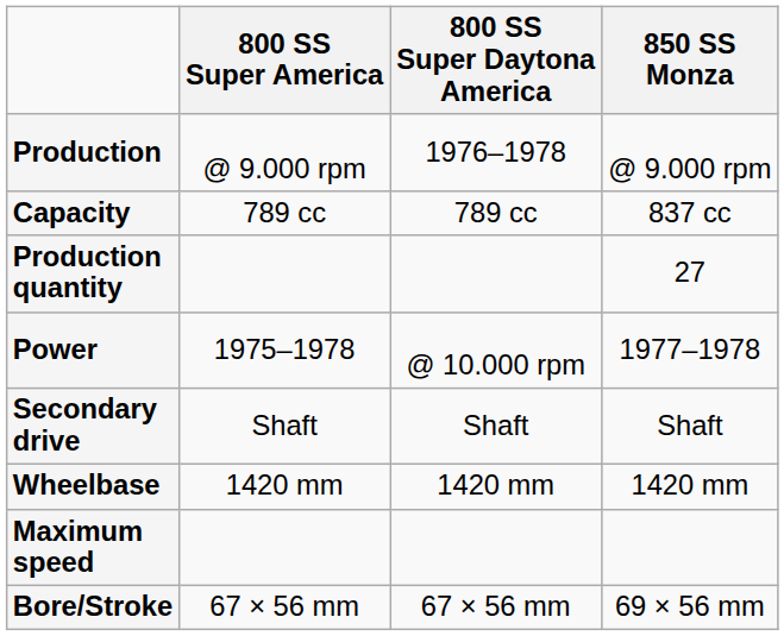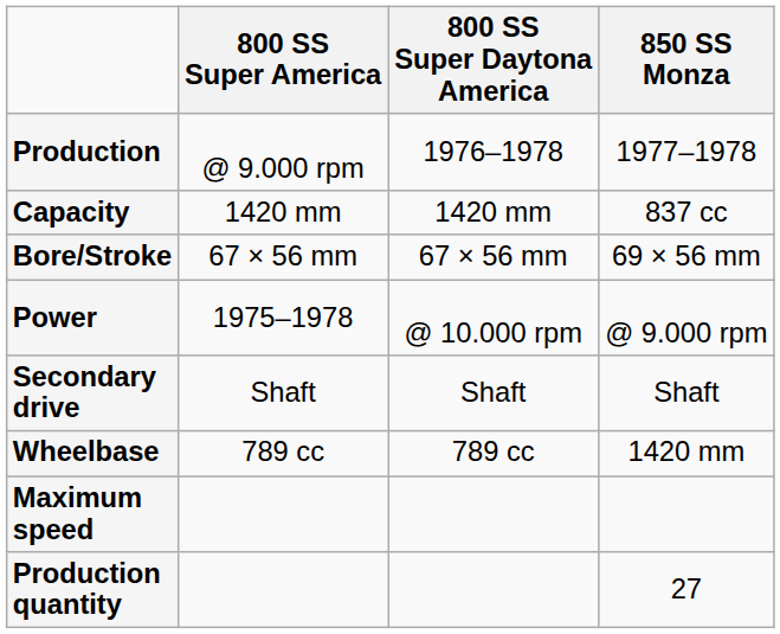 <table class="wikitable" style="float: right;">
 <tr>
 <td></td>
 <th>800 SS <br>Super America</th>
 <th>800 SS<br>Super Daytona <br>America</th>
 <th>850 SS <br>Monza</th>
 </tr>
 <tr align="center">
 <td align="left" style="background:#F5F5F5"><strong>Production</strong></td>
 <td> <br>@ 9.000 rpm</td>
 <td>1976–1978</td>
-<td> <br>@ 9.000 rpm</td>
+<td>1977–1978</td>
 </tr>
 <tr align="center">
 <td align="left" style="background:#F5F5F5"><strong>Capacity</strong></td>
-<td>789 cc</td>
-<td>789 cc</td>
+<td>1420 mm</td>
+<td>1420 mm</td>
 <td>837 cc</td>
 </tr>
 <tr align="center">
-<td align="left" style="background:#F5F5F5"><strong>Production<br>quantity</strong></td>
-<td></td>
-<td></td>
-<td>27</td>
+<td align="left" style="background:#F5F5F5"><strong>Bore/Stroke</strong></td>
+<td>67 × 56 mm</td>
+<td>67 × 56 mm</td>
+<td>69 × 56 mm</td>
 </tr>
 <tr align="center">
 <td align="left" style="background:#F5F5F5"><strong>Power</strong></td>
 <td>1975–1978</td>
 <td> <br>@ 10.000 rpm</td>
-<td>1977–1978</td>
+<td> <br>@ 9.000 rpm</td>
 </tr>
 <tr align="center">
 <td align="left" style="background:#F5F5F5"><strong>Secondary<br>drive</strong></td>
 <td>Shaft</td>
 <td>Shaft</td>
 <td>Shaft</td>
 </tr>
 <tr align="center">
 <td align="left" style="background:#F5F5F5"><strong>Wheelbase</strong></td>
-<td>1420 mm</td>
-<td>1420 mm</td>
+<td>789 cc</td>
+<td>789 cc</td>
 <td>1420 mm</td>
 </tr>
 <tr align="center">
 <td align="left" style="background:#F5F5F5"><strong>Maximum<br>speed</strong></td>
 <td></td>
 <td></td>
 <td></td>
 </tr>
 <tr align="center">
-<td align="left" style="background:#F5F5F5"><strong>Bore/Stroke</strong></td>
-<td>67 × 56 mm</td>
-<td>67 × 56 mm</td>
-<td>69 × 56 mm</td>
+<td align="left" style="background:#F5F5F5"><strong>Production<br>quantity</strong></td>
+<td></td>
+<td></td>
+<td>27</td>
 </tr>
 </table>
